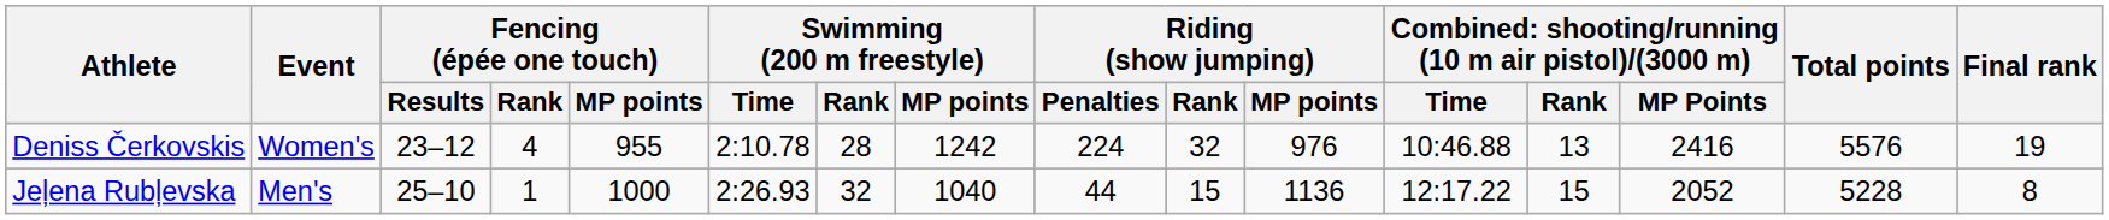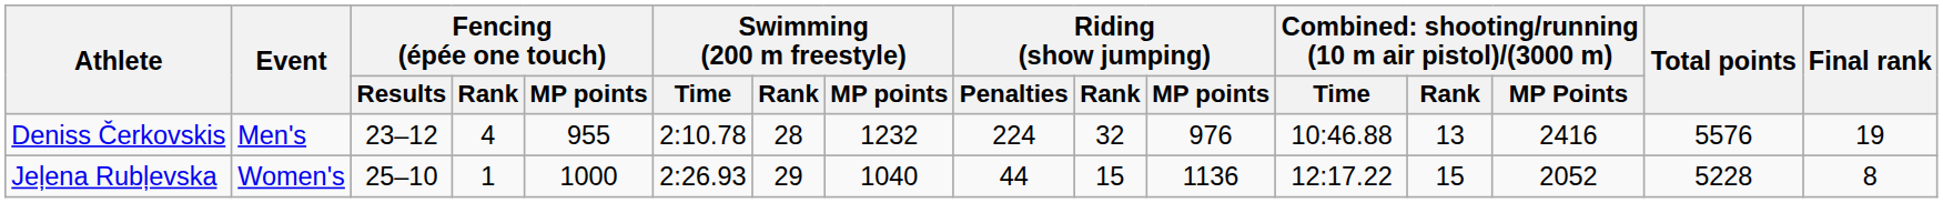 <table class="wikitable" style="font-size:90%">
 <tr>
 <th rowspan="2">Athlete</th>
 <th rowspan="2">Event</th>
 <th colspan=3>Fencing<br><span>(épée one touch)</span></th>
 <th colspan=3>Swimming<br><span>(200 m freestyle)</span></th>
 <th colspan=3>Riding<br><span>(show jumping)</span></th>
 <th colspan=3>Combined: shooting/running<br><span>(10 m air pistol)/(3000 m)</span></th>
 <th rowspan=2>Total points</th>
 <th rowspan=2>Final rank</th>
 </tr>
 <tr style="font-size:95%">
 <th>Results</th>
 <th>Rank</th>
 <th>MP points</th>
 <th>Time</th>
 <th>Rank</th>
 <th>MP points</th>
 <th>Penalties</th>
 <th>Rank</th>
 <th>MP points</th>
 <th>Time</th>
 <th>Rank</th>
 <th>MP Points</th>
 </tr>
 <tr align=center>
 <td align=left><a href='#'>Deniss Čerkovskis</a></td>
-<td align=left><a href='#'>Women's</a></td>
+<td align=left><a href='#'>Men's</a></td>
 <td>23–12</td>
 <td>4</td>
 <td>955</td>
 <td>2:10.78</td>
 <td>28</td>
-<td>1242</td>
+<td>1232</td>
 <td>224</td>
 <td>32</td>
 <td>976</td>
 <td>10:46.88</td>
 <td>13</td>
 <td>2416</td>
 <td>5576</td>
 <td>19</td>
 </tr>
 <tr align=center>
 <td align=left><a href='#'>Jeļena Rubļevska</a></td>
-<td align=left><a href='#'>Men's</a></td>
+<td align=left><a href='#'>Women's</a></td>
 <td>25–10</td>
 <td>1</td>
 <td>1000</td>
 <td>2:26.93</td>
-<td>32</td>
+<td>29</td>
 <td>1040</td>
 <td>44</td>
 <td>15</td>
 <td>1136</td>
 <td>12:17.22</td>
 <td>15</td>
 <td>2052</td>
 <td>5228</td>
 <td>8</td>
 </tr>
 </table>
